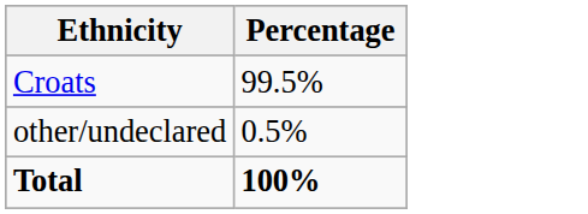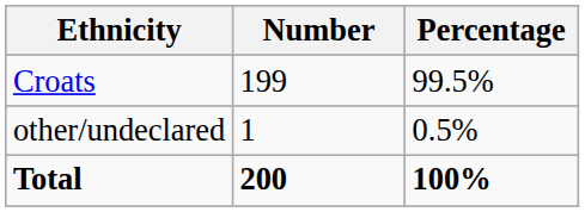 <table class="wikitable">
 <tr>
 <th width="100px">Ethnicity</th>
+<th width="80px">Number</th>
 <th width="80px">Percentage</th>
 </tr>
 <tr>
 <td><a href='#'>Croats</a></td>
+<td>199</td>
 <td>99.5%</td>
 </tr>
 <tr>
 <td>other/undeclared</td>
+<td>1</td>
 <td>0.5%</td>
 </tr>
 <tr>
 <td><strong>Total</strong></td>
+<td><strong>200</strong></td>
 <td><strong>100%</strong></td>
 </tr>
 </table>
